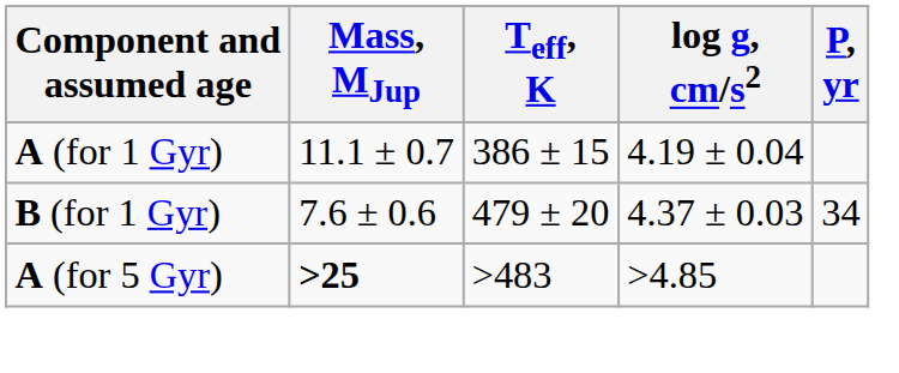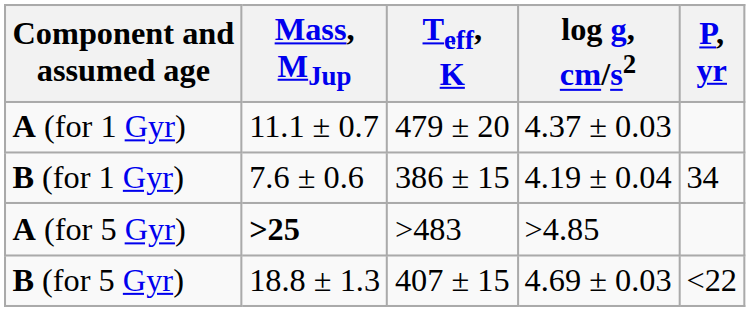 <table class="wikitable">
 <tr>
 <th>Component and<br>assumed age</th>
 <th><a href='#'>Mass</a>,<br><a href='#'>M<sub>Jup</sub></a></th>
 <th><a href='#'>T<sub>eff</sub></a>,<br><a href='#'>K</a></th>
 <th>log <a href='#'>g</a>,<br><a href='#'>cm</a>/<a href='#'>s</a><sup>2</sup></th>
 <th><a href='#'>P</a>,<br><a href='#'>yr</a></th>
 </tr>
 <tr>
 <td><strong>A</strong> (for 1 <a href='#'>Gyr</a>)</td>
 <td>11.1 ± 0.7</td>
-<td>386 ± 15</td>
-<td>4.19 ± 0.04</td>
+<td>479 ± 20</td>
+<td>4.37 ± 0.03</td>
 <td></td>
 </tr>
 <tr>
 <td><strong>B</strong> (for 1 <a href='#'>Gyr</a>)</td>
 <td>7.6 ± 0.6</td>
-<td>479 ± 20</td>
-<td>4.37 ± 0.03</td>
+<td>386 ± 15</td>
+<td>4.19 ± 0.04</td>
 <td>34</td>
 </tr>
 <tr>
 <td><strong>A</strong> (for 5 <a href='#'>Gyr</a>)</td>
 <td><strong>>25</strong></td>
 <td>>483</td>
 <td>>4.85</td>
 <td></td>
 </tr>
+<tr>
+<td><strong>B</strong> (for 5 <a href='#'>Gyr</a>)</td>
+<td>18.8 ± 1.3</td>
+<td>407 ± 15</td>
+<td>4.69 ± 0.03</td>
+<td><22</td>
+</tr>
 </table>
